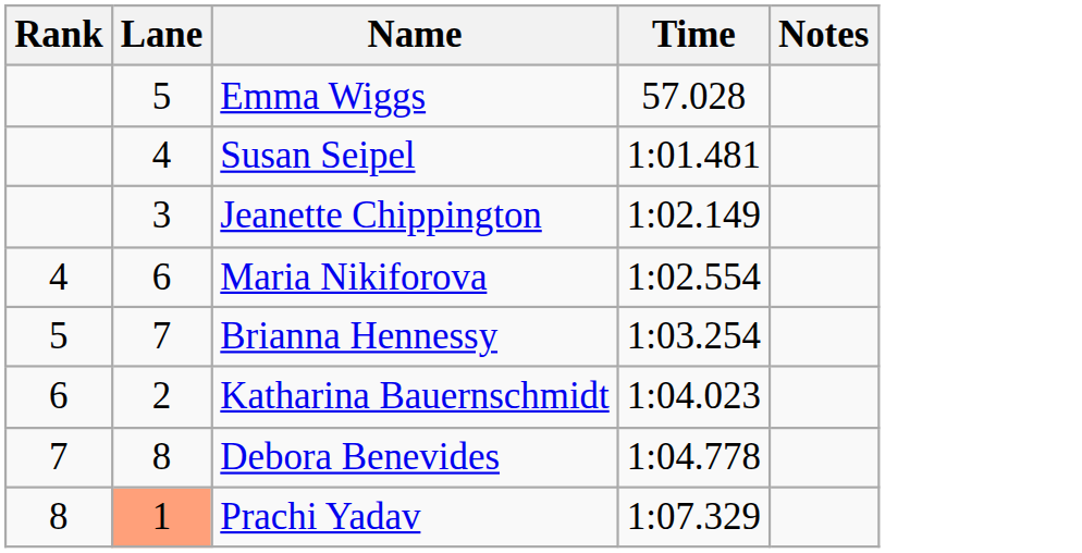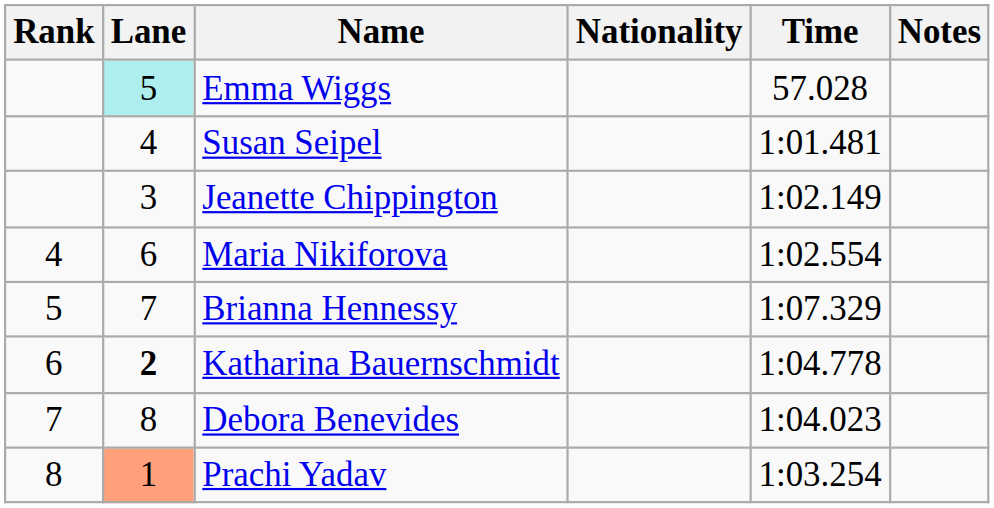 <table class="wikitable" style="text-align:center;">
 <tr>
 <th>Rank</th>
 <th>Lane</th>
 <th>Name</th>
+<th>Nationality</th>
 <th>Time</th>
 <th>Notes</th>
 </tr>
 <tr>
 <td></td>
-<td>5</td>
+<td style="background: paleturquoise;">5</td>
 <td align=left><a href='#'>Emma Wiggs</a></td>
+<td align=left></td>
 <td>57.028</td>
 <td></td>
 </tr>
 <tr>
 <td></td>
 <td>4</td>
 <td align=left><a href='#'>Susan Seipel</a></td>
+<td align=left></td>
 <td>1:01.481</td>
 <td></td>
 </tr>
 <tr>
 <td></td>
 <td>3</td>
 <td align=left><a href='#'>Jeanette Chippington</a></td>
+<td align=left></td>
 <td>1:02.149</td>
 <td></td>
 </tr>
 <tr>
 <td>4</td>
 <td>6</td>
 <td align=left><a href='#'>Maria Nikiforova</a></td>
+<td align=left></td>
 <td>1:02.554</td>
 <td></td>
 </tr>
 <tr>
 <td>5</td>
 <td>7</td>
 <td align=left><a href='#'>Brianna Hennessy</a></td>
-<td>1:03.254</td>
+<td align=left></td>
+<td>1:07.329</td>
 <td></td>
 </tr>
 <tr>
 <td>6</td>
-<td>2</td>
+<td><strong>2</strong></td>
 <td align=left><a href='#'>Katharina Bauernschmidt</a></td>
-<td>1:04.023</td>
+<td align=left></td>
+<td>1:04.778</td>
 <td></td>
 </tr>
 <tr>
 <td>7</td>
 <td>8</td>
 <td align=left><a href='#'>Debora Benevides</a></td>
-<td>1:04.778</td>
+<td align=left></td>
+<td>1:04.023</td>
 <td></td>
 </tr>
 <tr>
 <td>8</td>
 <td style="background: lightsalmon;">1</td>
 <td align=left><a href='#'>Prachi Yadav</a></td>
-<td>1:07.329</td>
+<td align=left></td>
+<td>1:03.254</td>
 <td></td>
 </tr>
 </table>
